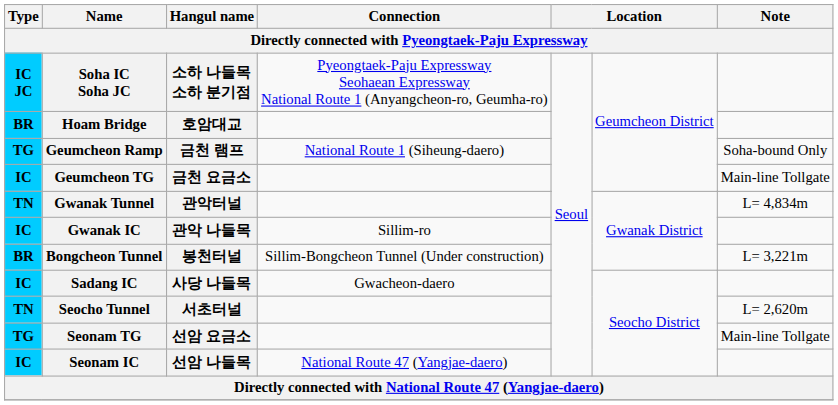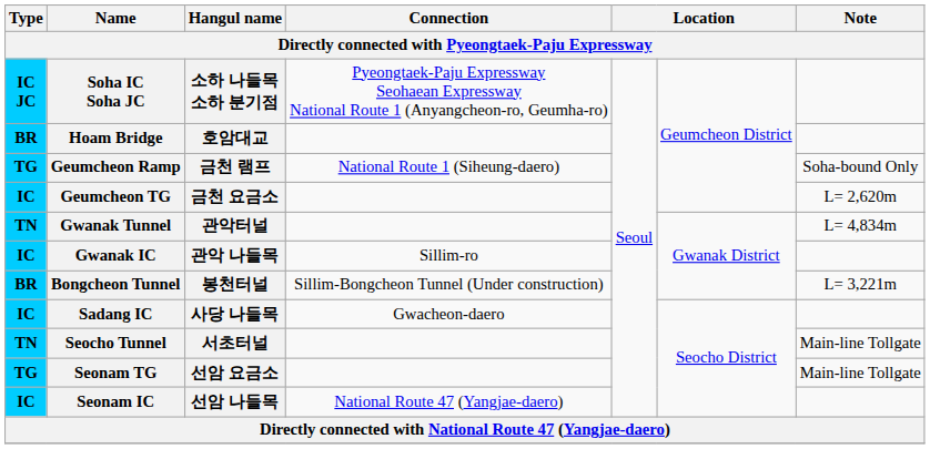 <table class="wikitable" style="font-size: 85%; text-align: center;">
 <tr>
 <th>Type</th>
 <th>Name </th>
 <th>Hangul name</th>
 <th>Connection</th>
 <th colspan="2">Location</th>
 <th>Note</th>
 </tr>
 <tr>
 <th colspan=7>Directly connected with <a href='#'>Pyeongtaek-Paju Expressway</a></th>
 </tr>
 <tr>
 <th style="background-color: #00CCFF;">IC<br>JC</th>
 <th>Soha IC<br>Soha JC</th>
 <th>소하 나들목<br>소하 분기점</th>
 <td><a href='#'>Pyeongtaek-Paju Expressway</a><br><a href='#'>Seohaean Expressway</a><br><a href='#'>National Route 1</a> (Anyangcheon-ro, Geumha-ro)</td>
 <td style="width: 1.2em;" rowspan=13><a href='#'>Seoul</a></td>
 <td rowspan=5><a href='#'>Geumcheon District</a></td>
 <td></td>
 </tr>
 <tr>
 <th style="background-color: #00CCFF;">BR</th>
 <th>Hoam Bridge</th>
 <th>호암대교</th>
 <td></td>
 <td></td>
 </tr>
 <tr>
 <th style="background-color: #00CCFF;">TG</th>
 <th>Geumcheon Ramp</th>
 <th>금천 램프</th>
 <td><a href='#'>National Route 1</a> (Siheung-daero)</td>
 <td>Soha-bound Only</td>
 </tr>
 <tr>
 <th style="background-color: #00CCFF;">IC</th>
 <th>Geumcheon TG</th>
 <th>금천 요금소</th>
 <td></td>
-<td>Main-line Tollgate</td>
+<td>L= 2,620m</td>
 </tr>
 <tr>
 <th style="background-color: #00CCFF;" rowspan=2>TN</th>
 <th rowspan=2>Gwanak Tunnel</th>
 <th rowspan=2>관악터널</th>
 <td rowspan=2></td>
 <td rowspan=2>L= 4,834m</td>
 </tr>
 <tr>
 <td rowspan=4><a href='#'>Gwanak District</a></td>
 </tr>
 <tr>
 <th style="background-color: #00CCFF;">IC</th>
 <th>Gwanak IC</th>
 <th>관악 나들목</th>
 <td>Sillim-ro</td>
 <td></td>
 </tr>
 <tr>
 <th style="background-color: #00CCFF;">BR</th>
 <th>Bongcheon Tunnel</th>
 <th>봉천터널</th>
 <td>Sillim-Bongcheon Tunnel (Under construction)</td>
 <td>L= 3,221m</td>
 </tr>
 <tr>
 <th style="background-color: #00CCFF;" rowspan=2>IC</th>
 <th rowspan=2>Sadang IC</th>
 <th rowspan=2>사당 나들목</th>
 <td rowspan=2>Gwacheon-daero</td>
 <td rowspan=2></td>
 </tr>
 <tr>
 <td rowspan=4><a href='#'>Seocho District</a></td>
 </tr>
 <tr>
 <th style="background-color: #00CCFF;">TN</th>
 <th>Seocho Tunnel</th>
 <th>서초터널</th>
 <td></td>
-<td>L= 2,620m</td>
+<td>Main-line Tollgate</td>
 </tr>
 <tr>
 <th style="background-color: #00CCFF;">TG</th>
 <th>Seonam TG</th>
 <th>선암 요금소</th>
 <td></td>
 <td>Main-line Tollgate</td>
 </tr>
 <tr>
 <th style="background-color: #00CCFF;">IC</th>
 <th>Seonam IC</th>
 <th>선암 나들목</th>
 <td><a href='#'>National Route 47</a> (<a href='#'>Yangjae-daero</a>)</td>
 <td></td>
 </tr>
 <tr>
 <th colspan=7>Directly connected with <a href='#'>National Route 47</a> (<a href='#'>Yangjae-daero</a>)</th>
 </tr>
 <tr>
 </tr>
 </table>
